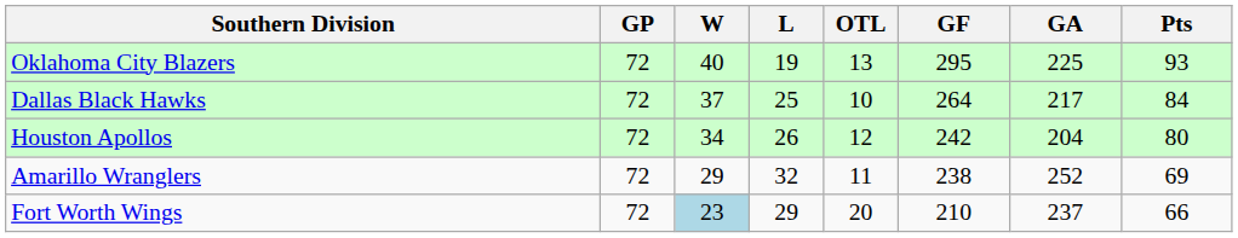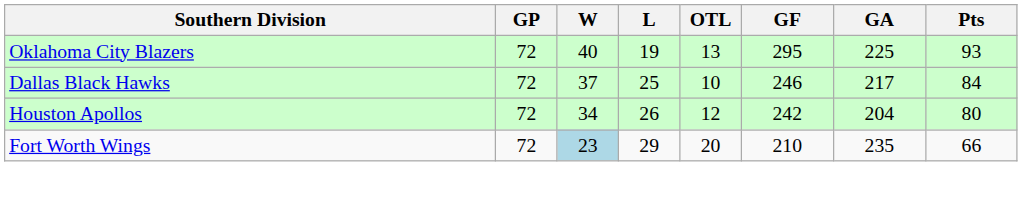 <table class="wikitable">
 <tr>
 <th width="40%" bgcolor="#e0e0e0">Southern Division</th>
 <th width="5%" bgcolor="#e0e0e0">GP</th>
 <th width="5%" bgcolor="#e0e0e0">W</th>
 <th width="5%" bgcolor="#e0e0e0">L</th>
 <th width="5%" bgcolor="#e0e0e0">OTL</th>
 <th width="7.5%" bgcolor="#e0e0e0">GF</th>
 <th width="7.5%" bgcolor="#e0e0e0">GA</th>
 <th width="7.5%" bgcolor="#e0e0e0">Pts</th>
 </tr>
 <tr align="center" bgcolor="#CCFFCC">
 <td align="left"><a href='#'>Oklahoma City Blazers</a></td>
 <td>72</td>
 <td>40</td>
 <td>19</td>
 <td>13</td>
 <td>295</td>
 <td>225</td>
 <td>93</td>
 </tr>
 <tr align="center" bgcolor="#CCFFCC">
 <td align="left"><a href='#'>Dallas Black Hawks</a></td>
 <td>72</td>
 <td>37</td>
 <td>25</td>
 <td>10</td>
-<td>264</td>
+<td>246</td>
 <td>217</td>
 <td>84</td>
 </tr>
 <tr align="center" bgcolor="#CCFFCC">
 <td align="left"><a href='#'>Houston Apollos</a></td>
 <td>72</td>
 <td>34</td>
 <td>26</td>
 <td>12</td>
 <td>242</td>
 <td>204</td>
 <td>80</td>
 </tr>
 <tr align="center">
-<td align="left"><a href='#'>Amarillo Wranglers</a></td>
-<td>72</td>
-<td>29</td>
-<td>32</td>
-<td>11</td>
-<td>238</td>
-<td>252</td>
-<td>69</td>
-</tr>
-<tr align="center">
 <td align="left"><a href='#'>Fort Worth Wings</a></td>
 <td>72</td>
 <td style="background: lightblue;">23</td>
 <td>29</td>
 <td>20</td>
 <td>210</td>
-<td>237</td>
+<td>235</td>
 <td>66</td>
 </tr>
 </table>
